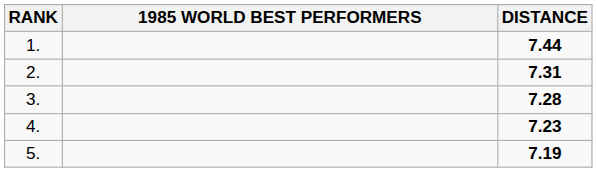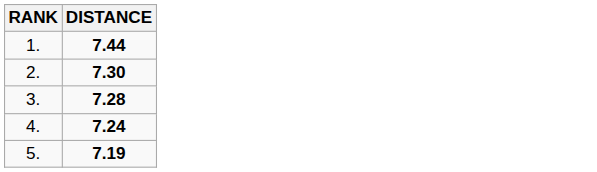 <table class="wikitable sortable">
 <tr>
 <th>RANK</th>
-<th align="center" style="width: 25em">1985 WORLD BEST PERFORMERS</th>
 <th align="center" style="width: 5em">DISTANCE</th>
 </tr>
 <tr>
 <td align="center">1.</td>
-<td></td>
 <td align="center"><strong>7.44</strong></td>
 </tr>
 <tr>
 <td align="center">2.</td>
-<td></td>
-<td align="center"><strong>7.31</strong></td>
+<td align="center"><strong>7.30</strong></td>
 </tr>
 <tr>
 <td align="center">3.</td>
-<td></td>
 <td align="center"><strong>7.28</strong></td>
 </tr>
 <tr>
 <td align="center">4.</td>
-<td></td>
-<td align="center"><strong>7.23</strong></td>
+<td align="center"><strong>7.24</strong></td>
 </tr>
 <tr>
 <td align="center">5.</td>
-<td></td>
 <td align="center"><strong>7.19</strong></td>
 </tr>
 </table>
